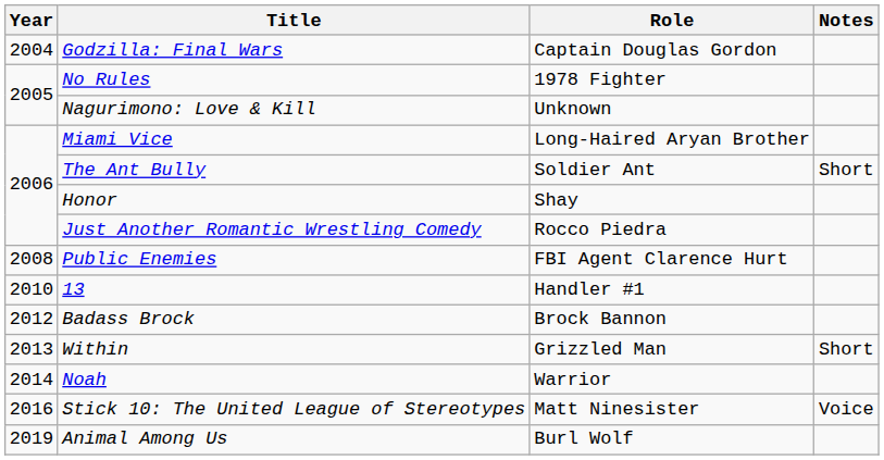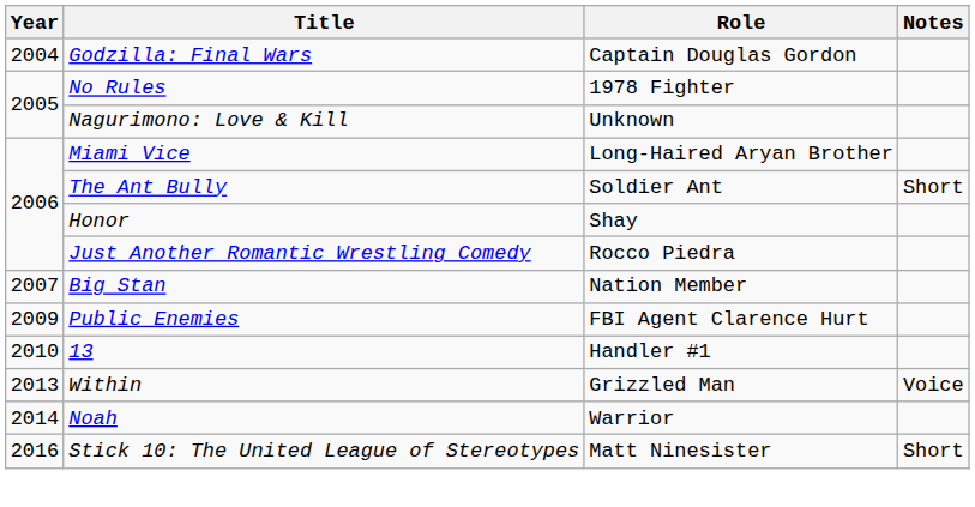 <table class="wikitable sortable">
 <tr>
 <th>Year</th>
 <th>Title</th>
 <th>Role</th>
 <th>Notes</th>
 </tr>
 <tr>
 <td>2004</td>
 <td><em><a href='#'>Godzilla: Final Wars</a></em></td>
 <td>Captain Douglas Gordon</td>
 <td></td>
 </tr>
 <tr>
 <td rowspan="2">2005</td>
 <td><em><a href='#'>No Rules</a></em></td>
 <td>1978 Fighter</td>
 <td></td>
 </tr>
 <tr>
 <td><em>Nagurimono: Love & Kill</em></td>
 <td>Unknown</td>
 <td></td>
 </tr>
 <tr>
 <td rowspan="4">2006</td>
 <td><em><a href='#'>Miami Vice</a></em></td>
 <td>Long-Haired Aryan Brother</td>
 <td></td>
 </tr>
 <tr>
 <td><em><a href='#'>The Ant Bully</a></em></td>
 <td>Soldier Ant</td>
 <td>Short</td>
 </tr>
 <tr>
 <td><em>Honor</em></td>
 <td>Shay</td>
 <td></td>
 </tr>
 <tr>
 <td><em><a href='#'>Just Another Romantic Wrestling Comedy</a></em></td>
 <td>Rocco Piedra</td>
 <td></td>
 </tr>
 <tr>
-<td>2008</td>
+<td>2007</td>
+<td><em><a href='#'>Big Stan</a></em></td>
+<td>Nation Member</td>
+<td></td>
+</tr>
+<tr>
+<td>2009</td>
 <td><em><a href='#'>Public Enemies</a></em></td>
 <td>FBI Agent Clarence Hurt</td>
 <td></td>
 </tr>
 <tr>
 <td>2010</td>
 <td><em><a href='#'>13</a></em></td>
 <td>Handler #1</td>
 <td></td>
 </tr>
 <tr>
-<td>2012</td>
-<td><em>Badass Brock</em></td>
-<td>Brock Bannon</td>
-<td></td>
-</tr>
-<tr>
 <td>2013</td>
 <td><em>Within</em></td>
 <td>Grizzled Man</td>
-<td>Short</td>
+<td>Voice</td>
 </tr>
 <tr>
 <td>2014</td>
 <td><em><a href='#'>Noah</a></em></td>
 <td>Warrior</td>
 <td></td>
 </tr>
 <tr>
 <td>2016</td>
 <td><em>Stick 10: The United League of Stereotypes</em></td>
 <td>Matt Ninesister</td>
-<td>Voice</td>
-</tr>
-<tr>
-<td>2019</td>
-<td><em>Animal Among Us</em></td>
-<td>Burl Wolf</td>
-<td></td>
+<td>Short</td>
 </tr>
 </table>
